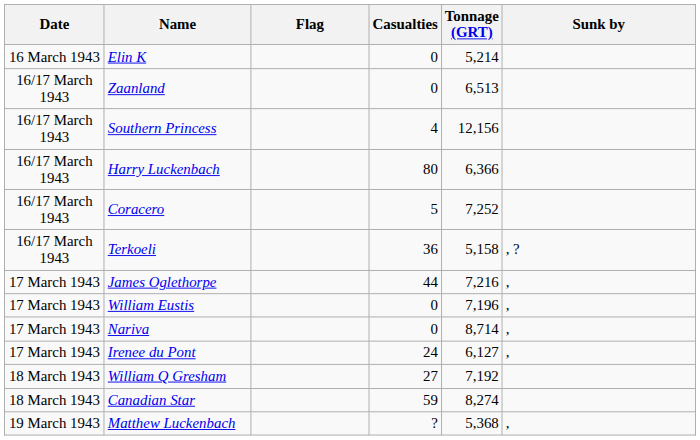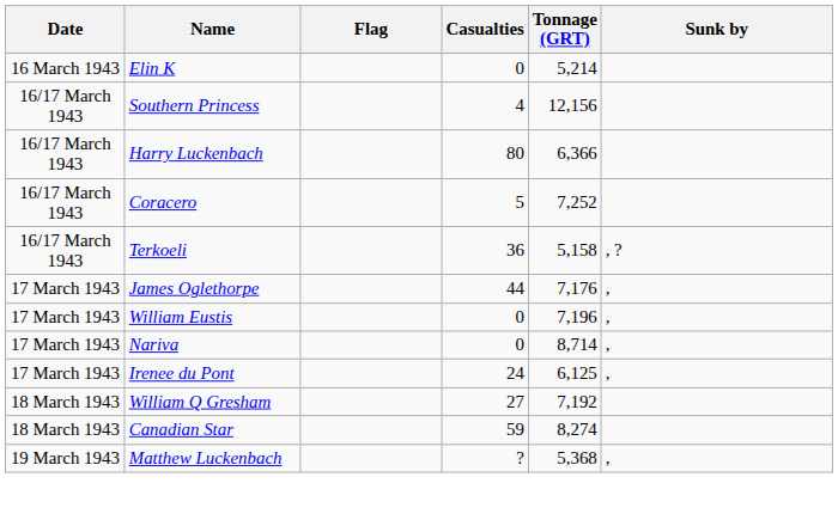 <table class="wikitable sortable">
 <tr>
 <th scope="col" width="100px">Date</th>
 <th scope="col" width="150px">Name</th>
 <th scope="col" width="120px">Flag</th>
 <th scope="col" width="20px">Casualties</th>
 <th scope="col" width="30px">Tonnage <a href='#'>(GRT)</a></th>
 <th scope="col" width="200px">Sunk by</th>
 </tr>
 <tr>
 <td align="center">16 March 1943</td>
 <td><em><a href='#'>Elin K</a></em></td>
 <td align="left"></td>
 <td align="right">0</td>
 <td align="right">5,214</td>
-<td align="left"></td>
-</tr>
-<tr>
-<td align="center">16/17 March 1943</td>
-<td><em><a href='#'>Zaanland</a></em></td>
-<td align="left"></td>
-<td align="right">0</td>
-<td align="right">6,513</td>
 <td align="left"></td>
 </tr>
 <tr>
 <td align="center">16/17 March 1943</td>
 <td><em><a href='#'>Southern Princess</a></em></td>
 <td align="left"></td>
 <td align="right">4</td>
 <td align="right">12,156</td>
 <td align="left"></td>
 </tr>
 <tr>
 <td align="center">16/17 March 1943</td>
 <td><em><a href='#'>Harry Luckenbach</a></em></td>
 <td align="left"></td>
 <td align="right">80</td>
 <td align="right">6,366</td>
 <td align="left"></td>
 </tr>
 <tr>
 <td align="center">16/17 March 1943</td>
 <td><em><a href='#'>Coracero</a></em></td>
 <td align="left"></td>
 <td align="right">5</td>
 <td align="right">7,252</td>
 <td align="left"></td>
 </tr>
 <tr>
 <td align="center">16/17 March 1943</td>
 <td><em><a href='#'>Terkoeli</a></em></td>
 <td align="left"></td>
 <td align="right">36</td>
 <td align="right">5,158</td>
 <td align="left">, ?</td>
 </tr>
 <tr>
 <td align="center">17 March 1943</td>
 <td><em><a href='#'>James Oglethorpe</a></em></td>
 <td align="left"></td>
 <td align="right">44</td>
-<td align="right">7,216</td>
+<td align="right">7,176</td>
 <td align="left">, </td>
 </tr>
 <tr>
 <td align="center">17 March 1943</td>
 <td><em><a href='#'>William Eustis</a></em></td>
 <td align="left"></td>
 <td align="right">0</td>
 <td align="right">7,196</td>
 <td align="left">, </td>
 </tr>
 <tr>
 <td align="center">17 March 1943</td>
 <td><em><a href='#'>Nariva</a></em></td>
 <td align="left"></td>
 <td align="right">0</td>
 <td align="right">8,714</td>
 <td align="left">, </td>
 </tr>
 <tr>
 <td align="center">17 March 1943</td>
 <td><em><a href='#'>Irenee du Pont</a></em></td>
 <td align="left"></td>
 <td align="right">24</td>
-<td align="right">6,127</td>
+<td align="right">6,125</td>
 <td align="left">, </td>
 </tr>
 <tr>
 <td align="center">18 March 1943</td>
 <td align="left"><em><a href='#'>William Q Gresham</a></em></td>
 <td align="left"></td>
 <td align="right">27</td>
 <td align="right">7,192</td>
 <td align="left"></td>
 </tr>
 <tr>
 <td align="center">18 March 1943</td>
 <td align="left"><em><a href='#'>Canadian Star</a></em></td>
 <td align="left"></td>
 <td align="right">59</td>
 <td align="right">8,274</td>
 <td align="left"></td>
 </tr>
 <tr>
 <td align="center">19 March 1943</td>
 <td align="left"><em><a href='#'>Matthew Luckenbach</a></em></td>
 <td align="left"></td>
 <td align="right">?</td>
 <td align="right">5,368</td>
 <td align="left">, </td>
 </tr>
 </table>
